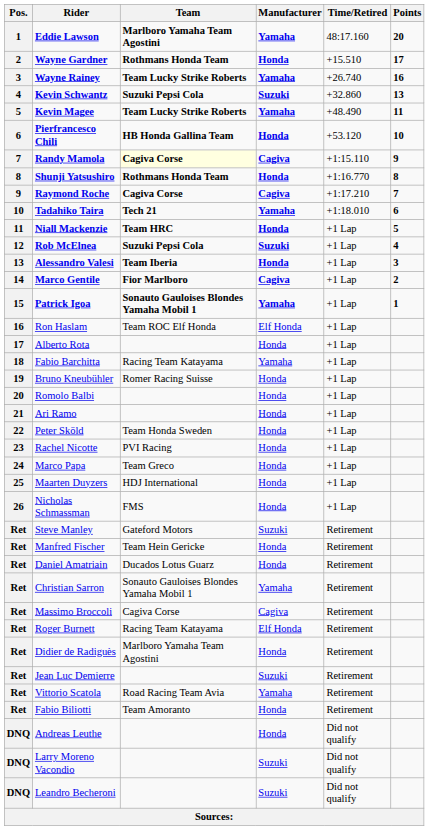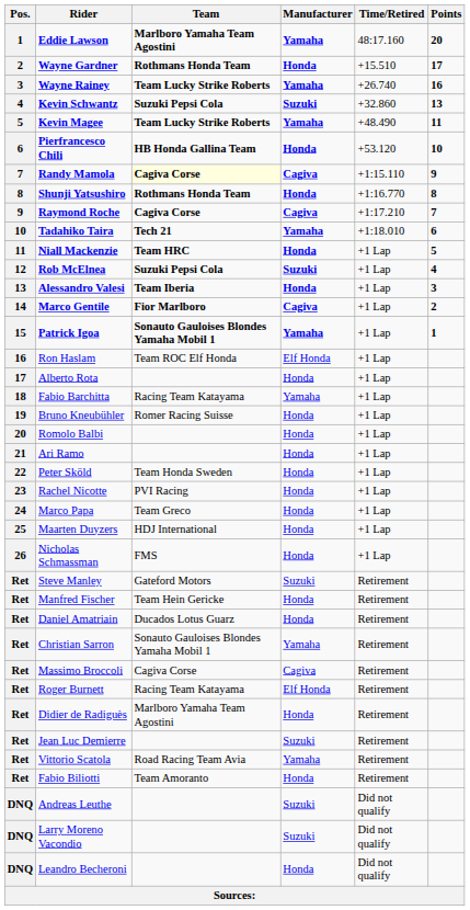 <table class="wikitable" style="font-size: 95%;">
 <tr>
 <th>Pos.</th>
 <th>Rider</th>
 <th>Team</th>
 <th>Manufacturer</th>
 <th>Time/Retired</th>
 <th>Points</th>
 </tr>
 <tr>
 <th>1</th>
 <td> <strong><a href='#'>Eddie Lawson</a></strong></td>
 <td><strong>Marlboro Yamaha Team Agostini</strong></td>
 <td><strong><a href='#'>Yamaha</a></strong></td>
 <td>48:17.160</td>
 <td><strong>20</strong></td>
 </tr>
 <tr>
 <th>2</th>
 <td> <strong><a href='#'>Wayne Gardner</a></strong></td>
 <td><strong>Rothmans Honda Team</strong></td>
 <td><strong><a href='#'>Honda</a></strong></td>
 <td>+15.510</td>
 <td><strong>17</strong></td>
 </tr>
 <tr>
 <th>3</th>
 <td> <strong><a href='#'>Wayne Rainey</a></strong></td>
 <td><strong>Team Lucky Strike Roberts</strong></td>
 <td><strong><a href='#'>Yamaha</a></strong></td>
 <td>+26.740</td>
 <td><strong>16</strong></td>
 </tr>
 <tr>
 <th>4</th>
 <td> <strong><a href='#'>Kevin Schwantz</a></strong></td>
 <td><strong>Suzuki Pepsi Cola</strong></td>
 <td><strong><a href='#'>Suzuki</a></strong></td>
 <td>+32.860</td>
 <td><strong>13</strong></td>
 </tr>
 <tr>
 <th>5</th>
 <td> <strong><a href='#'>Kevin Magee</a></strong></td>
 <td><strong>Team Lucky Strike Roberts</strong></td>
 <td><strong><a href='#'>Yamaha</a></strong></td>
 <td>+48.490</td>
 <td><strong>11</strong></td>
 </tr>
 <tr>
 <th>6</th>
 <td> <strong><a href='#'>Pierfrancesco Chili</a></strong></td>
 <td><strong>HB Honda Gallina Team</strong></td>
 <td><strong><a href='#'>Honda</a></strong></td>
 <td>+53.120</td>
 <td><strong>10</strong></td>
 </tr>
 <tr>
 <th>7</th>
 <td> <strong><a href='#'>Randy Mamola</a></strong></td>
 <td style="background: lightyellow;"><strong>Cagiva Corse</strong></td>
 <td><strong><a href='#'>Cagiva</a></strong></td>
 <td>+1:15.110</td>
 <td><strong>9</strong></td>
 </tr>
 <tr>
 <th>8</th>
 <td> <strong><a href='#'>Shunji Yatsushiro</a></strong></td>
 <td><strong>Rothmans Honda Team</strong></td>
 <td><strong><a href='#'>Honda</a></strong></td>
 <td>+1:16.770</td>
 <td><strong>8</strong></td>
 </tr>
 <tr>
 <th>9</th>
 <td> <strong><a href='#'>Raymond Roche</a></strong></td>
 <td><strong>Cagiva Corse</strong></td>
 <td><strong><a href='#'>Cagiva</a></strong></td>
 <td>+1:17.210</td>
 <td><strong>7</strong></td>
 </tr>
 <tr>
 <th>10</th>
 <td> <strong><a href='#'>Tadahiko Taira</a></strong></td>
 <td><strong>Tech 21</strong></td>
 <td><strong><a href='#'>Yamaha</a></strong></td>
 <td>+1:18.010</td>
 <td><strong>6</strong></td>
 </tr>
 <tr>
 <th>11</th>
 <td> <strong><a href='#'>Niall Mackenzie</a></strong></td>
 <td><strong>Team HRC</strong></td>
 <td><strong><a href='#'>Honda</a></strong></td>
 <td>+1 Lap</td>
 <td><strong>5</strong></td>
 </tr>
 <tr>
 <th>12</th>
 <td> <strong><a href='#'>Rob McElnea</a></strong></td>
 <td><strong>Suzuki Pepsi Cola</strong></td>
 <td><strong><a href='#'>Suzuki</a></strong></td>
 <td>+1 Lap</td>
 <td><strong>4</strong></td>
 </tr>
 <tr>
 <th>13</th>
 <td> <strong><a href='#'>Alessandro Valesi</a></strong></td>
 <td><strong>Team Iberia</strong></td>
 <td><strong><a href='#'>Honda</a></strong></td>
 <td>+1 Lap</td>
 <td><strong>3</strong></td>
 </tr>
 <tr>
 <th>14</th>
 <td> <strong><a href='#'>Marco Gentile</a></strong></td>
 <td><strong>Fior Marlboro</strong></td>
 <td><strong><a href='#'>Cagiva</a></strong></td>
 <td>+1 Lap</td>
 <td><strong>2</strong></td>
 </tr>
 <tr>
 <th>15</th>
 <td> <strong><a href='#'>Patrick Igoa</a></strong></td>
 <td><strong>Sonauto Gauloises Blondes Yamaha Mobil 1</strong></td>
 <td><strong><a href='#'>Yamaha</a></strong></td>
 <td>+1 Lap</td>
 <td><strong>1</strong></td>
 </tr>
 <tr>
 <th>16</th>
 <td> <a href='#'>Ron Haslam</a></td>
 <td>Team ROC Elf Honda</td>
 <td><a href='#'>Elf Honda</a></td>
 <td>+1 Lap</td>
 <td></td>
 </tr>
 <tr>
 <th>17</th>
 <td> <a href='#'>Alberto Rota</a></td>
 <td></td>
 <td><a href='#'>Honda</a></td>
 <td>+1 Lap</td>
 <td></td>
 </tr>
 <tr>
 <th>18</th>
 <td> <a href='#'>Fabio Barchitta</a></td>
 <td>Racing Team Katayama</td>
 <td><a href='#'>Yamaha</a></td>
 <td>+1 Lap</td>
 <td></td>
 </tr>
 <tr>
 <th>19</th>
 <td> <a href='#'>Bruno Kneubühler</a></td>
 <td>Romer Racing Suisse</td>
 <td><a href='#'>Honda</a></td>
 <td>+1 Lap</td>
 <td></td>
 </tr>
 <tr>
 <th>20</th>
 <td> <a href='#'>Romolo Balbi</a></td>
 <td></td>
 <td><a href='#'>Honda</a></td>
 <td>+1 Lap</td>
 <td></td>
 </tr>
 <tr>
 <th>21</th>
 <td> <a href='#'>Ari Ramo</a></td>
 <td></td>
 <td><a href='#'>Honda</a></td>
 <td>+1 Lap</td>
 <td></td>
 </tr>
 <tr>
 <th>22</th>
 <td> <a href='#'>Peter Sköld</a></td>
 <td>Team Honda Sweden</td>
 <td><a href='#'>Honda</a></td>
 <td>+1 Lap</td>
 <td></td>
 </tr>
 <tr>
 <th>23</th>
 <td> <a href='#'>Rachel Nicotte</a></td>
 <td>PVI Racing</td>
 <td><a href='#'>Honda</a></td>
 <td>+1 Lap</td>
 <td></td>
 </tr>
 <tr>
 <th>24</th>
 <td> <a href='#'>Marco Papa</a></td>
 <td>Team Greco</td>
 <td><a href='#'>Honda</a></td>
 <td>+1 Lap</td>
 <td></td>
 </tr>
 <tr>
 <th>25</th>
 <td> <a href='#'>Maarten Duyzers</a></td>
 <td>HDJ International</td>
 <td><a href='#'>Honda</a></td>
 <td>+1 Lap</td>
 <td></td>
 </tr>
 <tr>
 <th>26</th>
 <td> <a href='#'>Nicholas Schmassman</a></td>
 <td>FMS</td>
 <td><a href='#'>Honda</a></td>
 <td>+1 Lap</td>
 <td></td>
 </tr>
 <tr>
 <th>Ret</th>
 <td> <a href='#'>Steve Manley</a></td>
 <td>Gateford Motors</td>
 <td><a href='#'>Suzuki</a></td>
 <td>Retirement</td>
 <td></td>
 </tr>
 <tr>
 <th>Ret</th>
 <td> <a href='#'>Manfred Fischer</a></td>
 <td>Team Hein Gericke</td>
 <td><a href='#'>Honda</a></td>
 <td>Retirement</td>
 <td></td>
 </tr>
 <tr>
 <th>Ret</th>
 <td> <a href='#'>Daniel Amatriain</a></td>
 <td>Ducados Lotus Guarz</td>
 <td><a href='#'>Honda</a></td>
 <td>Retirement</td>
 <td></td>
 </tr>
 <tr>
 <th>Ret</th>
 <td> <a href='#'>Christian Sarron</a></td>
 <td>Sonauto Gauloises Blondes Yamaha Mobil 1</td>
 <td><a href='#'>Yamaha</a></td>
 <td>Retirement</td>
 <td></td>
 </tr>
 <tr>
 <th>Ret</th>
 <td> <a href='#'>Massimo Broccoli</a></td>
 <td>Cagiva Corse</td>
 <td><a href='#'>Cagiva</a></td>
 <td>Retirement</td>
 <td></td>
 </tr>
 <tr>
 <th>Ret</th>
 <td> <a href='#'>Roger Burnett</a></td>
 <td>Racing Team Katayama</td>
 <td><a href='#'>Elf Honda</a></td>
 <td>Retirement</td>
 <td></td>
 </tr>
 <tr>
 <th>Ret</th>
 <td> <a href='#'>Didier de Radiguès</a></td>
 <td>Marlboro Yamaha Team Agostini</td>
 <td><a href='#'>Honda</a></td>
 <td>Retirement</td>
 <td></td>
 </tr>
 <tr>
 <th>Ret</th>
 <td> <a href='#'>Jean Luc Demierre</a></td>
 <td></td>
 <td><a href='#'>Suzuki</a></td>
 <td>Retirement</td>
 <td></td>
 </tr>
 <tr>
 <th>Ret</th>
 <td> <a href='#'>Vittorio Scatola</a></td>
 <td>Road Racing Team Avia</td>
 <td><a href='#'>Yamaha</a></td>
 <td>Retirement</td>
 <td></td>
 </tr>
 <tr>
 <th>Ret</th>
 <td> <a href='#'>Fabio Biliotti</a></td>
 <td>Team Amoranto</td>
 <td><a href='#'>Honda</a></td>
 <td>Retirement</td>
 <td></td>
 </tr>
 <tr>
 <th>DNQ</th>
 <td> <a href='#'>Andreas Leuthe</a></td>
 <td></td>
-<td><a href='#'>Honda</a></td>
+<td><a href='#'>Suzuki</a></td>
 <td>Did not qualify</td>
 <td></td>
 </tr>
 <tr>
 <th>DNQ</th>
 <td> <a href='#'>Larry Moreno Vacondio</a></td>
 <td></td>
 <td><a href='#'>Suzuki</a></td>
 <td>Did not qualify</td>
 <td></td>
 </tr>
 <tr>
 <th>DNQ</th>
 <td> <a href='#'>Leandro Becheroni</a></td>
 <td></td>
-<td><a href='#'>Suzuki</a></td>
+<td><a href='#'>Honda</a></td>
 <td>Did not qualify</td>
 <td></td>
 </tr>
 <tr>
 <th colspan=8>Sources: </th>
 </tr>
 </table>
